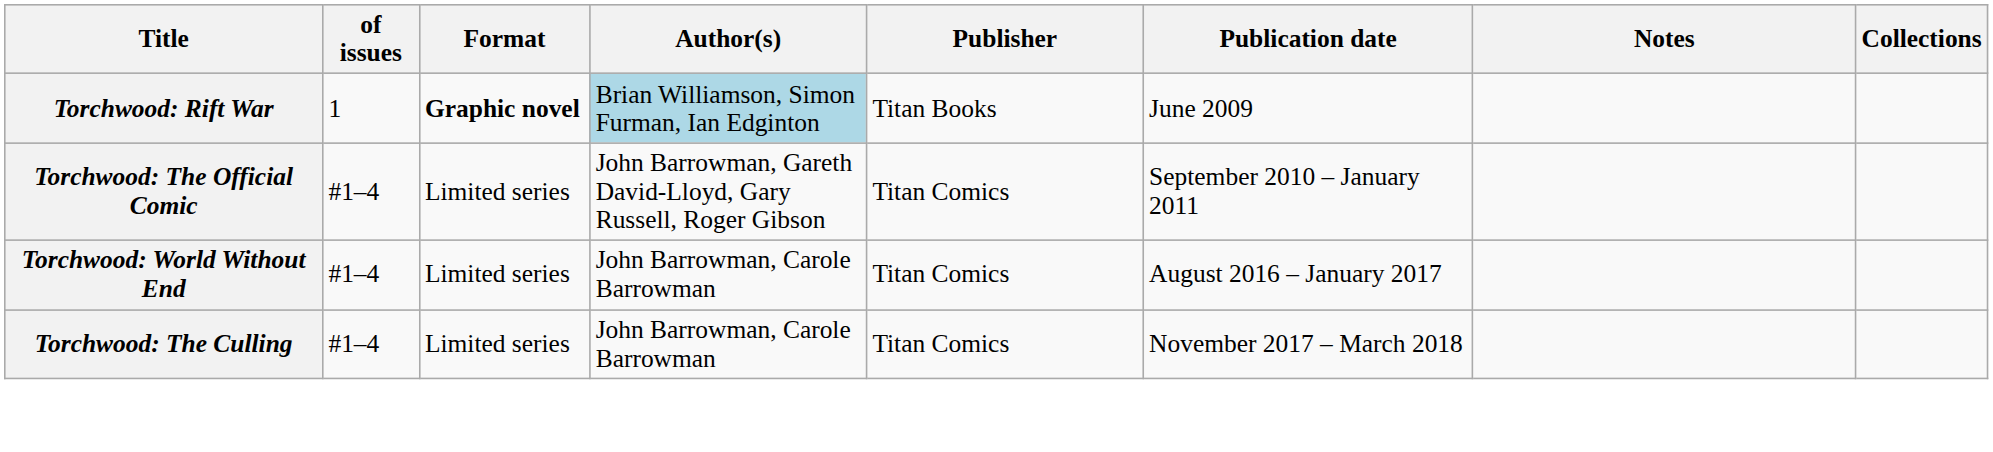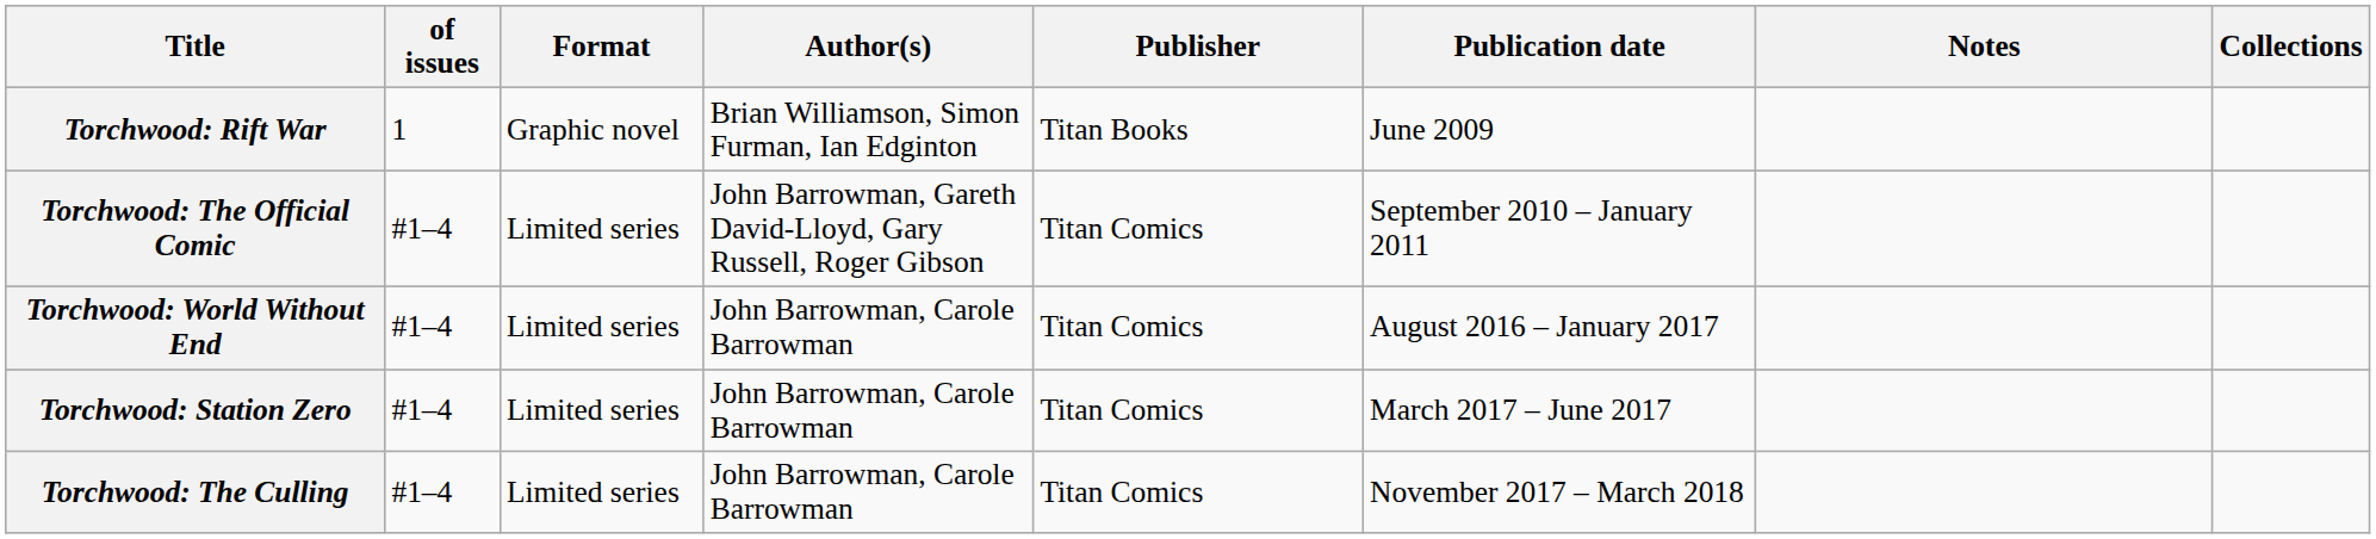 <table class="wikitable">
 <tr>
 <th>Title</th>
 <th style="width:40pt"> of issues</th>
 <th style="width:75pt">Format</th>
 <th style="width:125pt">Author(s)</th>
 <th style="width:125pt">Publisher</th>
 <th style="width:150pt">Publication date</th>
 <th style="width:175pt">Notes</th>
 <th>Collections</th>
 </tr>
 <tr>
 <th><em>Torchwood: Rift War</em></th>
 <td>1</td>
-<td><strong>Graphic novel</strong></td>
-<td style="background: lightblue;">Brian Williamson, Simon Furman, Ian Edginton</td>
+<td>Graphic novel</td>
+<td>Brian Williamson, Simon Furman, Ian Edginton</td>
 <td>Titan Books</td>
 <td>June 2009</td>
 <td></td>
 <td></td>
 </tr>
 <tr>
 <th><em>Torchwood: The Official Comic</em></th>
 <td>#1–4</td>
 <td>Limited series</td>
 <td>John Barrowman, Gareth David-Lloyd, Gary Russell, Roger Gibson</td>
 <td>Titan Comics</td>
 <td>September 2010 – January 2011</td>
 <td></td>
 <td></td>
 </tr>
 <tr>
 <th><em>Torchwood: World Without End</em></th>
 <td>#1–4</td>
 <td>Limited series</td>
 <td>John Barrowman, Carole Barrowman</td>
 <td>Titan Comics</td>
 <td>August 2016 – January 2017</td>
 <td></td>
 <td></td>
 </tr>
 <tr>
+<th><em>Torchwood: Station Zero</em></th>
+<td>#1–4</td>
+<td>Limited series</td>
+<td>John Barrowman, Carole Barrowman</td>
+<td>Titan Comics</td>
+<td>March 2017 – June 2017</td>
+<td></td>
+<td></td>
+</tr>
+<tr>
 <th><em>Torchwood: The Culling</em></th>
 <td>#1–4</td>
 <td>Limited series</td>
 <td>John Barrowman, Carole Barrowman</td>
 <td>Titan Comics</td>
 <td>November 2017 – March 2018</td>
 <td></td>
 <td></td>
 </tr>
 </table>
